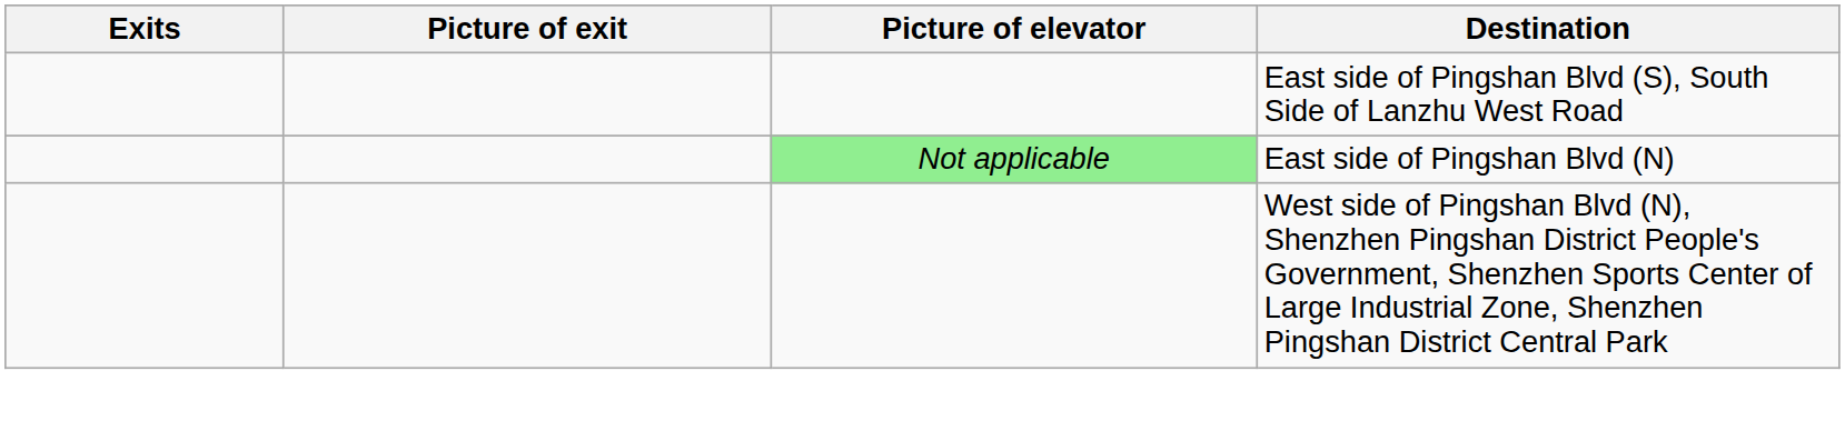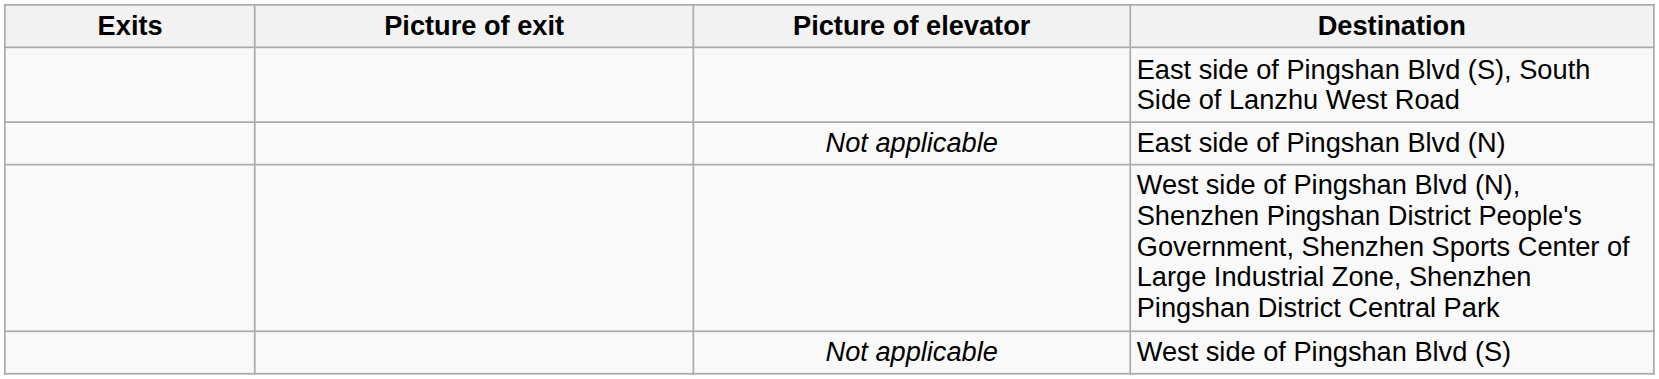 <table class="wikitable">
 <tr>
 <th style="width:140px">Exits</th>
 <th style="width:250px">Picture of exit</th>
 <th style="width:250px">Picture of elevator</th>
 <th style="width:300px">Destination</th>
 </tr>
 <tr>
 <td></td>
 <td></td>
 <td></td>
 <td>East side of Pingshan Blvd (S), South Side of Lanzhu West Road</td>
 </tr>
 <tr>
 <td></td>
 <td></td>
-<td align="center" style="background: lightgreen;"><em>Not applicable</em></td>
+<td align="center"><em>Not applicable</em></td>
 <td>East side of Pingshan Blvd (N)</td>
 </tr>
 <tr>
 <td></td>
 <td></td>
 <td></td>
 <td>West side of Pingshan Blvd (N), Shenzhen Pingshan District People's Government, Shenzhen Sports Center of Large Industrial Zone, Shenzhen Pingshan District Central Park</td>
 </tr>
+<tr>
+<td></td>
+<td></td>
+<td align="center"><em>Not applicable</em></td>
+<td>West side of Pingshan Blvd (S)</td>
+</tr>
 </table>
